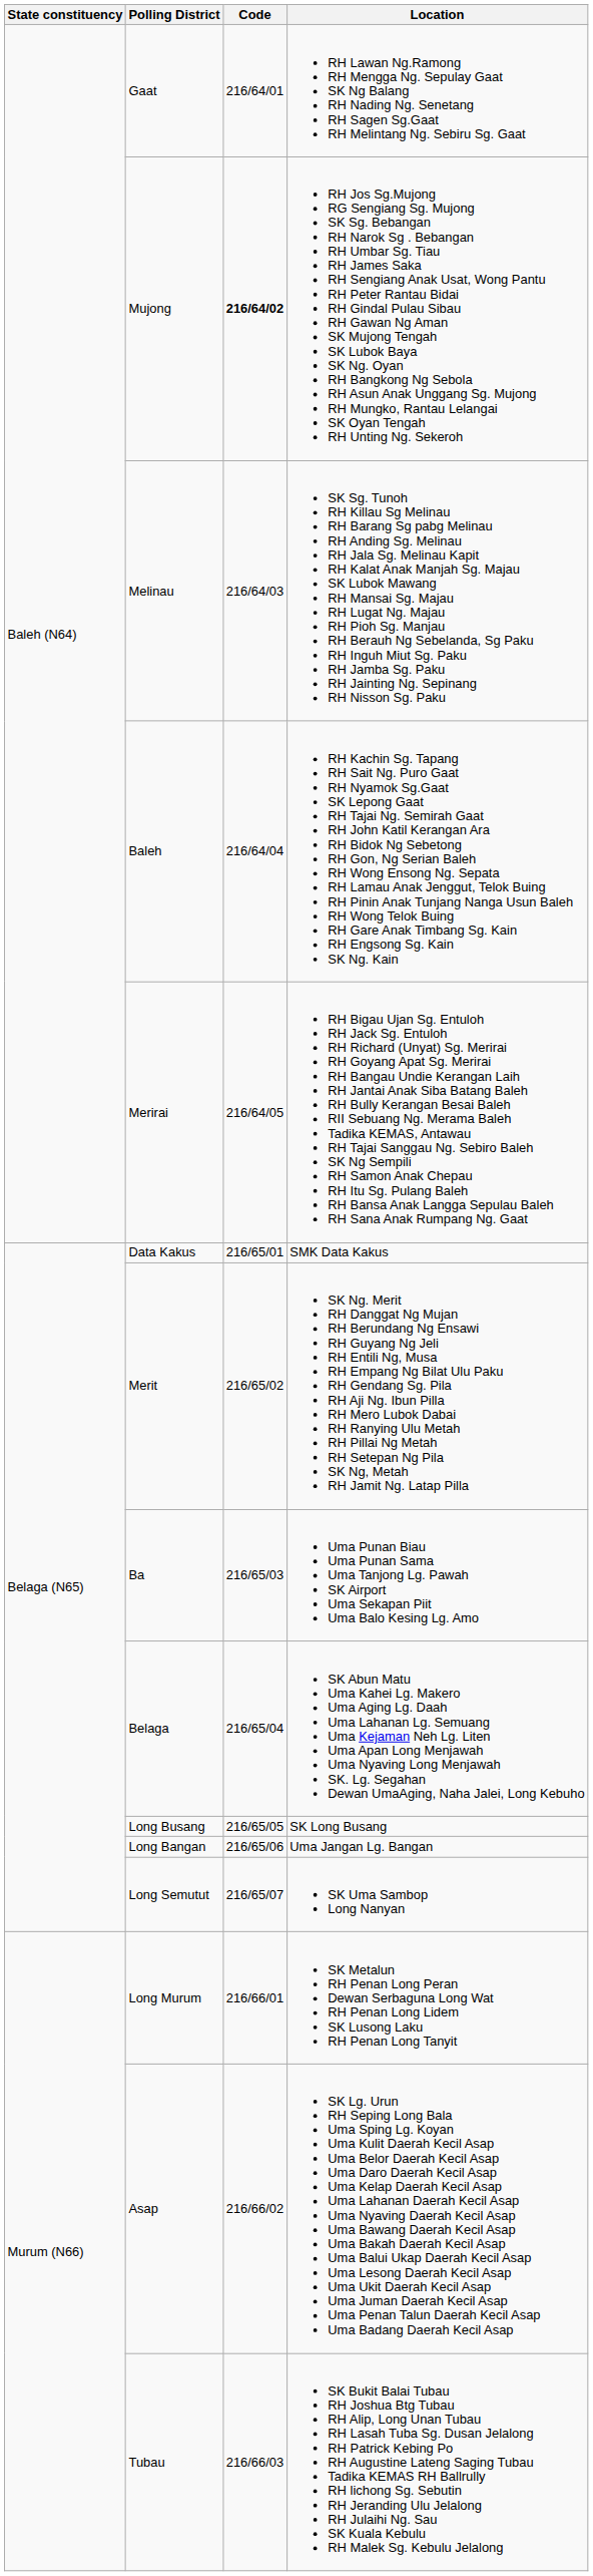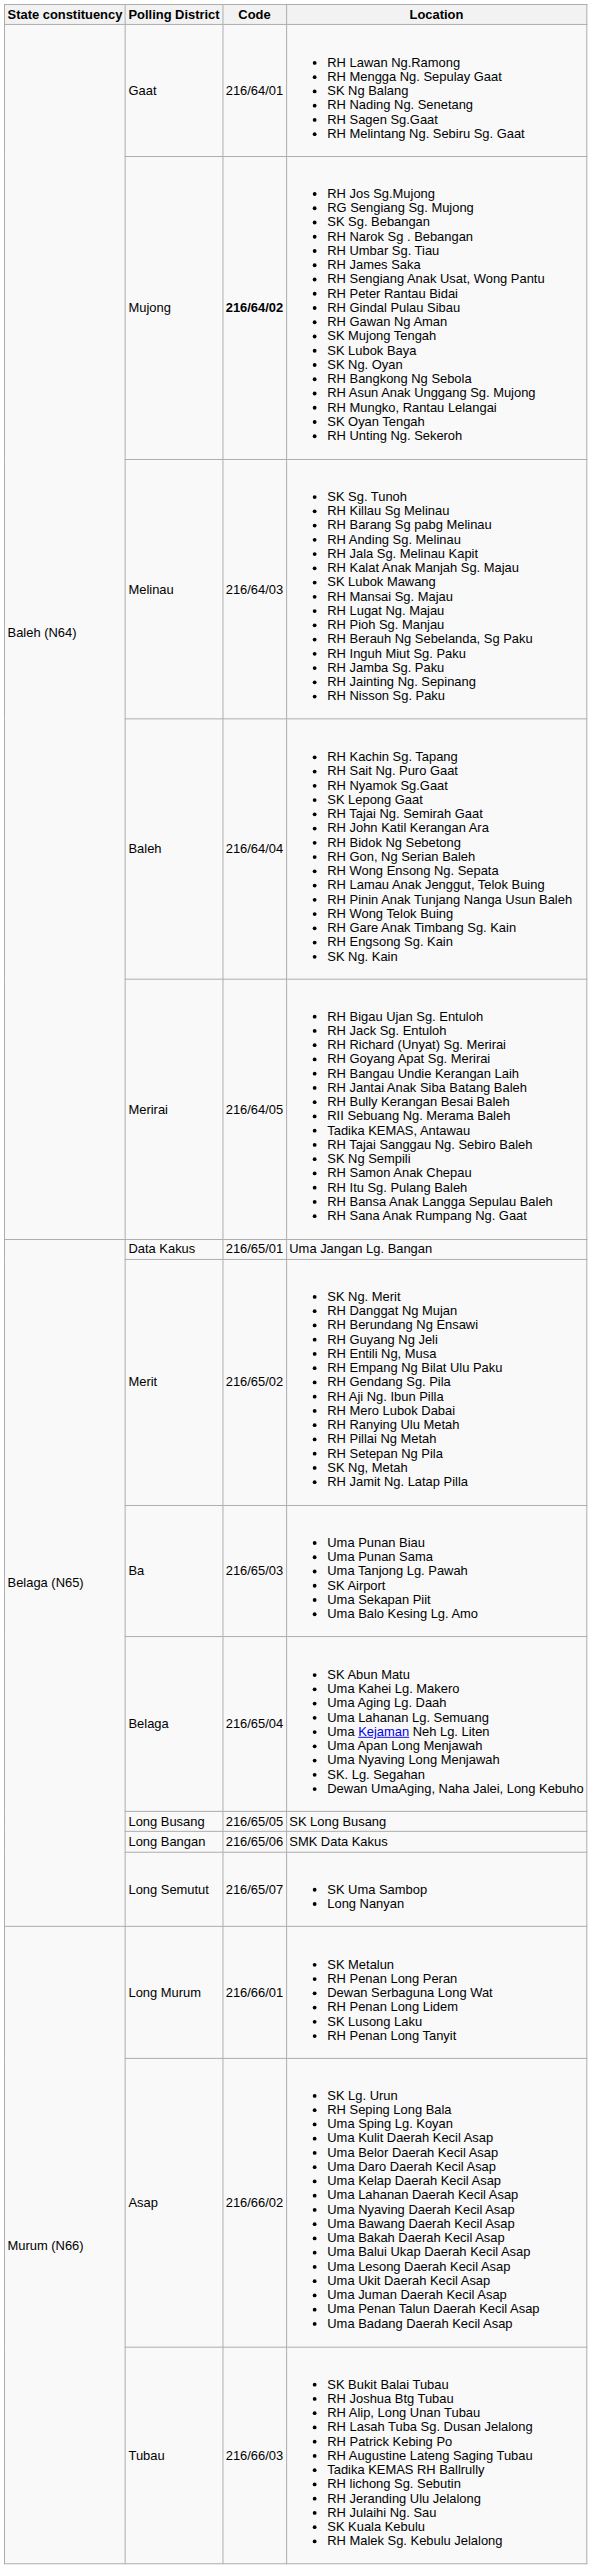 <table class="wikitable sortable mw-collapsible" style="white-space:nowrap;font-size:85%">
 <tr>
 <th>State constituency</th>
 <th>Polling District</th>
 <th>Code</th>
 <th>Location</th>
 </tr>
 <tr>
 <td rowspan="5">Baleh (N64)</td>
 <td>Gaat</td>
 <td>216/64/01</td>
 <td><br><ul><li>RH Lawan Ng.Ramong</li><li>RH Mengga Ng. Sepulay Gaat</li><li>SK Ng Balang</li><li>RH Nading Ng. Senetang</li><li>RH Sagen Sg.Gaat</li><li>RH Melintang Ng. Sebiru Sg. Gaat</li></ul></td>
 </tr>
 <tr>
 <td>Mujong</td>
 <td><strong>216/64/02</strong></td>
 <td><br><ul><li>RH Jos Sg.Mujong</li><li>RG Sengiang Sg. Mujong</li><li>SK Sg. Bebangan</li><li>RH Narok Sg . Bebangan</li><li>RH Umbar Sg. Tiau</li><li>RH James Saka</li><li>RH Sengiang Anak Usat, Wong Pantu</li><li>RH Peter Rantau Bidai</li><li>RH Gindal Pulau Sibau</li><li>RH Gawan Ng  Aman</li><li>SK Mujong Tengah</li><li>SK Lubok Baya</li><li>SK Ng. Oyan</li><li>RH Bangkong Ng Sebola</li><li>RH Asun Anak Unggang Sg. Mujong</li><li>RH Mungko, Rantau Lelangai</li><li>SK Oyan Tengah</li><li>RH Unting Ng. Sekeroh</li></ul></td>
 </tr>
 <tr>
 <td>Melinau</td>
 <td>216/64/03</td>
 <td><br><ul><li>SK Sg. Tunoh</li><li>RH Killau Sg Melinau</li><li>RH Barang Sg  pabg Melinau</li><li>RH Anding Sg. Melinau</li><li>RH Jala Sg. Melinau Kapit</li><li>RH Kalat Anak Manjah Sg. Majau</li><li>SK Lubok Mawang</li><li>RH Mansai Sg. Majau</li><li>RH Lugat Ng. Majau</li><li>RH Pioh Sg. Manjau</li><li>RH Berauh Ng Sebelanda, Sg Paku</li><li>RH Inguh Miut Sg. Paku</li><li>RH Jamba Sg. Paku</li><li>RH Jainting Ng. Sepinang</li><li>RH Nisson Sg. Paku</li></ul></td>
 </tr>
 <tr>
 <td>Baleh</td>
 <td>216/64/04</td>
 <td><br><ul><li>RH Kachin Sg. Tapang</li><li>RH Sait Ng. Puro Gaat</li><li>RH Nyamok Sg.Gaat</li><li>SK Lepong Gaat</li><li>RH Tajai Ng. Semirah Gaat</li><li>RH John Katil Kerangan Ara</li><li>RH Bidok Ng  Sebetong</li><li>RH Gon, Ng Serian Baleh</li><li>RH Wong Ensong Ng. Sepata</li><li>RH Lamau Anak Jenggut, Telok Buing</li><li>RH Pinin Anak Tunjang Nanga Usun Baleh</li><li>RH Wong Telok Buing</li><li>RH Gare Anak Timbang Sg. Kain</li><li>RH Engsong Sg. Kain</li><li>SK Ng. Kain</li></ul></td>
 </tr>
 <tr>
 <td>Merirai</td>
 <td>216/64/05</td>
 <td><br><ul><li>RH Bigau Ujan Sg. Entuloh</li><li>RH Jack Sg. Entuloh</li><li>RH Richard (Unyat) Sg. Merirai</li><li>RH Goyang Apat Sg. Merirai</li><li>RH Bangau Undie Kerangan Laih</li><li>RH Jantai Anak Siba Batang Baleh</li><li>RH Bully Kerangan Besai Baleh</li><li>RII Sebuang Ng. Merama Baleh</li><li>Tadika KEMAS, Antawau</li><li>RH Tajai Sanggau Ng. Sebiro Baleh</li><li>SK Ng Sempili</li><li>RH Samon Anak Chepau</li><li>RH Itu Sg. Pulang Baleh</li><li>RH Bansa Anak Langga Sepulau Baleh</li><li>RH Sana Anak Rumpang Ng. Gaat</li></ul></td>
 </tr>
 <tr>
 <td rowspan="7">Belaga (N65)</td>
 <td>Data Kakus</td>
 <td>216/65/01</td>
-<td>SMK Data Kakus</td>
+<td>Uma Jangan Lg. Bangan</td>
 </tr>
 <tr>
 <td>Merit</td>
 <td>216/65/02</td>
 <td><br><ul><li>SK Ng. Merit</li><li>RH Danggat Ng Mujan</li><li>RH Berundang Ng Ensawi</li><li>RH Guyang Ng Jeli</li><li>RH Entili Ng, Musa</li><li>RH Empang Ng Bilat Ulu Paku</li><li>RH Gendang Sg. Pila</li><li>RH Aji Ng. Ibun Pilla</li><li>RH Mero Lubok Dabai</li><li>RH Ranying Ulu Metah</li><li>RH Pillai Ng Metah</li><li>RH Setepan Ng Pila</li><li>SK Ng, Metah</li><li>RH Jamit Ng. Latap Pilla</li></ul></td>
 </tr>
 <tr>
 <td>Ba</td>
 <td>216/65/03</td>
 <td><br><ul><li>Uma Punan Biau</li><li>Uma Punan Sama</li><li>Uma Tanjong Lg. Pawah</li><li>SK Airport</li><li>Uma Sekapan Piit</li><li>Uma Balo Kesing Lg. Amo</li></ul></td>
 </tr>
 <tr>
 <td>Belaga</td>
 <td>216/65/04</td>
 <td><br><ul><li>SK Abun Matu</li><li>Uma Kahei Lg. Makero</li><li>Uma Aging Lg. Daah</li><li>Uma Lahanan Lg. Semuang</li><li>Uma <a href='#'>Kejaman</a> Neh Lg. Liten</li><li>Uma Apan Long Menjawah</li><li>Uma Nyaving Long Menjawah</li><li>SK. Lg. Segahan</li><li>Dewan UmaAging, Naha Jalei, Long Kebuho</li></ul></td>
 </tr>
 <tr>
 <td>Long Busang</td>
 <td>216/65/05</td>
 <td>SK Long Busang</td>
 </tr>
 <tr>
 <td>Long Bangan</td>
 <td>216/65/06</td>
-<td>Uma Jangan Lg. Bangan</td>
+<td>SMK Data Kakus</td>
 </tr>
 <tr>
 <td>Long Semutut</td>
 <td>216/65/07</td>
 <td><br><ul><li>SK Uma Sambop</li><li>Long Nanyan</li></ul></td>
 </tr>
 <tr>
 <td rowspan="3">Murum (N66)</td>
 <td>Long Murum</td>
 <td>216/66/01</td>
 <td><br><ul><li>SK Metalun</li><li>RH Penan Long Peran</li><li>Dewan Serbaguna Long Wat</li><li>RH Penan Long Lidem</li><li>SK Lusong Laku</li><li>RH Penan Long Tanyit</li></ul></td>
 </tr>
 <tr>
 <td>Asap</td>
 <td>216/66/02</td>
 <td><br><ul><li>SK Lg. Urun</li><li>RH Seping Long Bala</li><li>Uma Sping Lg. Koyan</li><li>Uma Kulit Daerah Kecil Asap</li><li>Uma Belor Daerah Kecil Asap</li><li>Uma Daro Daerah Kecil Asap</li><li>Uma Kelap Daerah Kecil Asap</li><li>Uma Lahanan Daerah Kecil Asap</li><li>Uma Nyaving Daerah Kecil Asap</li><li>Uma Bawang Daerah Kecil Asap</li><li>Uma Bakah Daerah Kecil Asap</li><li>Uma Balui Ukap Daerah Kecil Asap</li><li>Uma Lesong Daerah Kecil Asap</li><li>Uma Ukit Daerah Kecil Asap</li><li>Uma Juman Daerah Kecil Asap</li><li>Uma Penan Talun Daerah Kecil Asap</li><li>Uma Badang Daerah Kecil Asap</li></ul></td>
 </tr>
 <tr>
 <td>Tubau</td>
 <td>216/66/03</td>
 <td><br><ul><li>SK Bukit Balai Tubau</li><li>RH Joshua Btg Tubau</li><li>RH Alip, Long Unan Tubau</li><li>RH Lasah Tuba Sg. Dusan Jelalong</li><li>RH Patrick Kebing Po</li><li>RH Augustine Lateng Saging Tubau</li><li>Tadika KEMAS RH Ballrully</li><li>RH lichong Sg. Sebutin</li><li>RH Jeranding Ulu Jelalong</li><li>RH Julaihi Ng. Sau</li><li>SK Kuala Kebulu</li><li>RH Malek Sg. Kebulu Jelalong</li></ul></td>
 </tr>
 </table>
